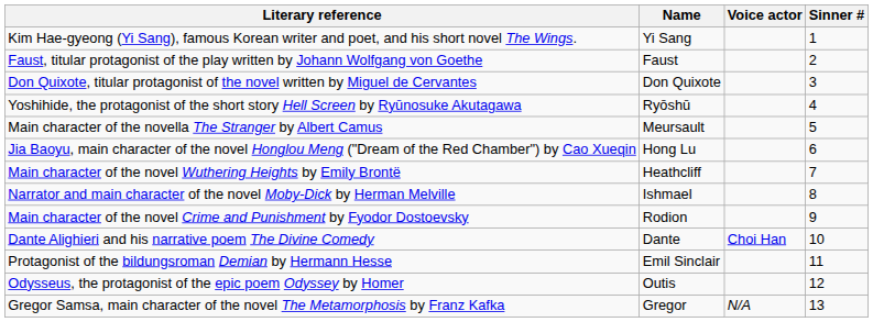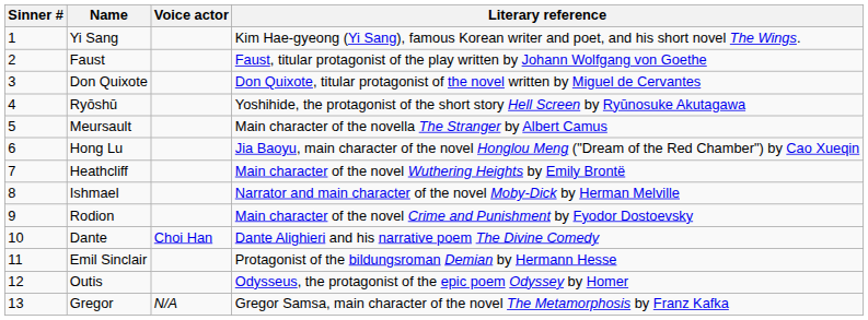 <table class="wikitable">
 <tr>
-<th>Literary reference</th>
+<th>Sinner #</th>
 <th>Name</th>
 <th>Voice actor</th>
-<th>Sinner #</th>
+<th>Literary reference</th>
 </tr>
 <tr>
-<td>Kim Hae-gyeong (<a href='#'>Yi Sang</a>), famous Korean writer and poet, and his short novel <em><a href='#'>The Wings</a></em>.</td>
+<td>1</td>
 <td>Yi Sang</td>
 <td></td>
-<td>1</td>
+<td>Kim Hae-gyeong (<a href='#'>Yi Sang</a>), famous Korean writer and poet, and his short novel <em><a href='#'>The Wings</a></em>.</td>
 </tr>
 <tr>
-<td><a href='#'>Faust</a>, titular protagonist of the play written by <a href='#'>Johann Wolfgang von Goethe</a></td>
+<td>2</td>
 <td>Faust</td>
 <td></td>
-<td>2</td>
+<td><a href='#'>Faust</a>, titular protagonist of the play written by <a href='#'>Johann Wolfgang von Goethe</a></td>
 </tr>
 <tr>
-<td><a href='#'>Don Quixote</a>, titular protagonist of <a href='#'>the novel</a> written by <a href='#'>Miguel de Cervantes</a></td>
+<td>3</td>
 <td>Don Quixote</td>
 <td></td>
-<td>3</td>
+<td><a href='#'>Don Quixote</a>, titular protagonist of <a href='#'>the novel</a> written by <a href='#'>Miguel de Cervantes</a></td>
 </tr>
 <tr>
-<td>Yoshihide, the protagonist of the short story <em><a href='#'>Hell Screen</a></em> by <a href='#'>Ryūnosuke Akutagawa</a></td>
+<td>4</td>
 <td>Ryōshū</td>
 <td></td>
-<td>4</td>
+<td>Yoshihide, the protagonist of the short story <em><a href='#'>Hell Screen</a></em> by <a href='#'>Ryūnosuke Akutagawa</a></td>
 </tr>
 <tr>
-<td>Main character of the novella <em><a href='#'>The Stranger</a></em> by <a href='#'>Albert Camus</a></td>
+<td>5</td>
 <td>Meursault</td>
 <td></td>
-<td>5</td>
+<td>Main character of the novella <em><a href='#'>The Stranger</a></em> by <a href='#'>Albert Camus</a></td>
 </tr>
 <tr>
-<td><a href='#'>Jia Baoyu</a>, main character of the novel <em><a href='#'>Honglou Meng</a></em> ("Dream of the Red Chamber") by <a href='#'>Cao Xueqin</a></td>
+<td>6</td>
 <td>Hong Lu</td>
 <td></td>
-<td>6</td>
+<td><a href='#'>Jia Baoyu</a>, main character of the novel <em><a href='#'>Honglou Meng</a></em> ("Dream of the Red Chamber") by <a href='#'>Cao Xueqin</a></td>
 </tr>
 <tr>
-<td><a href='#'>Main character</a> of the novel <em><a href='#'>Wuthering Heights</a></em> by <a href='#'>Emily Brontë</a></td>
+<td>7</td>
 <td>Heathcliff</td>
 <td></td>
-<td>7</td>
+<td><a href='#'>Main character</a> of the novel <em><a href='#'>Wuthering Heights</a></em> by <a href='#'>Emily Brontë</a></td>
 </tr>
 <tr>
-<td><a href='#'>Narrator and main character</a> of the novel <em><a href='#'>Moby-Dick</a></em> by <a href='#'>Herman Melville</a></td>
+<td>8</td>
 <td>Ishmael</td>
 <td></td>
-<td>8</td>
+<td><a href='#'>Narrator and main character</a> of the novel <em><a href='#'>Moby-Dick</a></em> by <a href='#'>Herman Melville</a></td>
 </tr>
 <tr>
-<td><a href='#'>Main character</a> of the novel <em><a href='#'>Crime and Punishment</a></em> by <a href='#'>Fyodor Dostoevsky</a></td>
+<td>9</td>
 <td>Rodion</td>
 <td></td>
-<td>9</td>
+<td><a href='#'>Main character</a> of the novel <em><a href='#'>Crime and Punishment</a></em> by <a href='#'>Fyodor Dostoevsky</a></td>
 </tr>
 <tr>
-<td><a href='#'>Dante Alighieri</a> and his <a href='#'>narrative poem</a> <em><a href='#'>The Divine Comedy</a></em></td>
+<td>10</td>
 <td>Dante</td>
 <td><a href='#'>Choi Han</a></td>
-<td>10</td>
+<td><a href='#'>Dante Alighieri</a> and his <a href='#'>narrative poem</a> <em><a href='#'>The Divine Comedy</a></em></td>
 </tr>
 <tr>
-<td>Protagonist of the <a href='#'>bildungsroman</a> <em><a href='#'>Demian</a></em> by <a href='#'>Hermann Hesse</a></td>
+<td>11</td>
 <td>Emil Sinclair</td>
 <td></td>
-<td>11</td>
+<td>Protagonist of the <a href='#'>bildungsroman</a> <em><a href='#'>Demian</a></em> by <a href='#'>Hermann Hesse</a></td>
 </tr>
 <tr>
-<td><a href='#'>Odysseus</a>, the protagonist of the <a href='#'>epic poem</a> <em><a href='#'>Odyssey</a></em> by <a href='#'>Homer</a></td>
+<td>12</td>
 <td>Outis</td>
 <td></td>
-<td>12</td>
+<td><a href='#'>Odysseus</a>, the protagonist of the <a href='#'>epic poem</a> <em><a href='#'>Odyssey</a></em> by <a href='#'>Homer</a></td>
 </tr>
 <tr>
-<td>Gregor Samsa, main character of the novel <em><a href='#'>The Metamorphosis</a></em> by <a href='#'>Franz Kafka</a></td>
+<td>13</td>
 <td>Gregor</td>
 <td><em>N/A</em></td>
-<td>13</td>
+<td>Gregor Samsa, main character of the novel <em><a href='#'>The Metamorphosis</a></em> by <a href='#'>Franz Kafka</a></td>
 </tr>
 </table>
